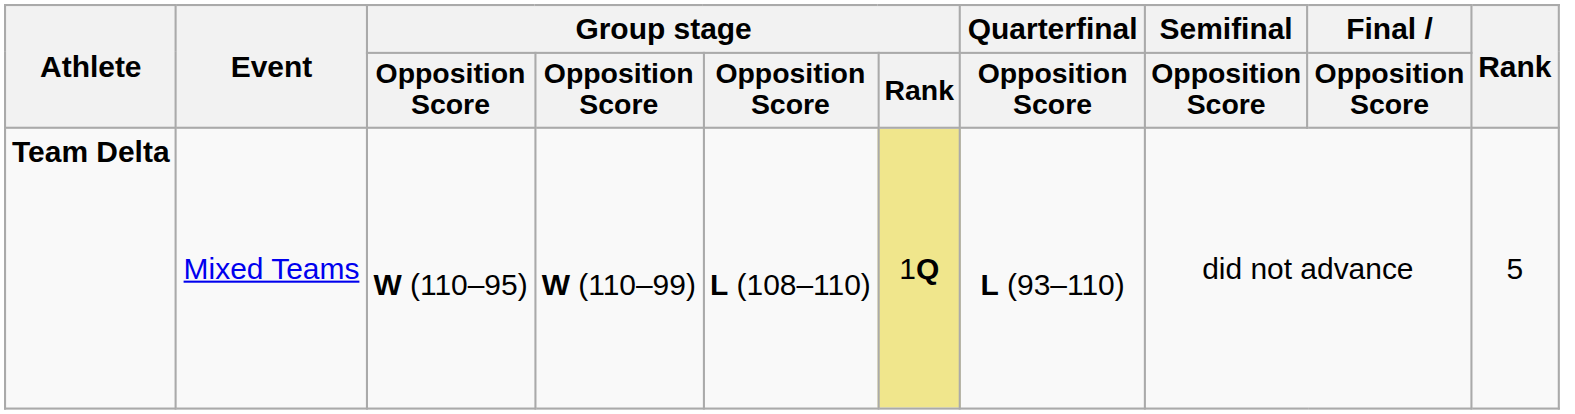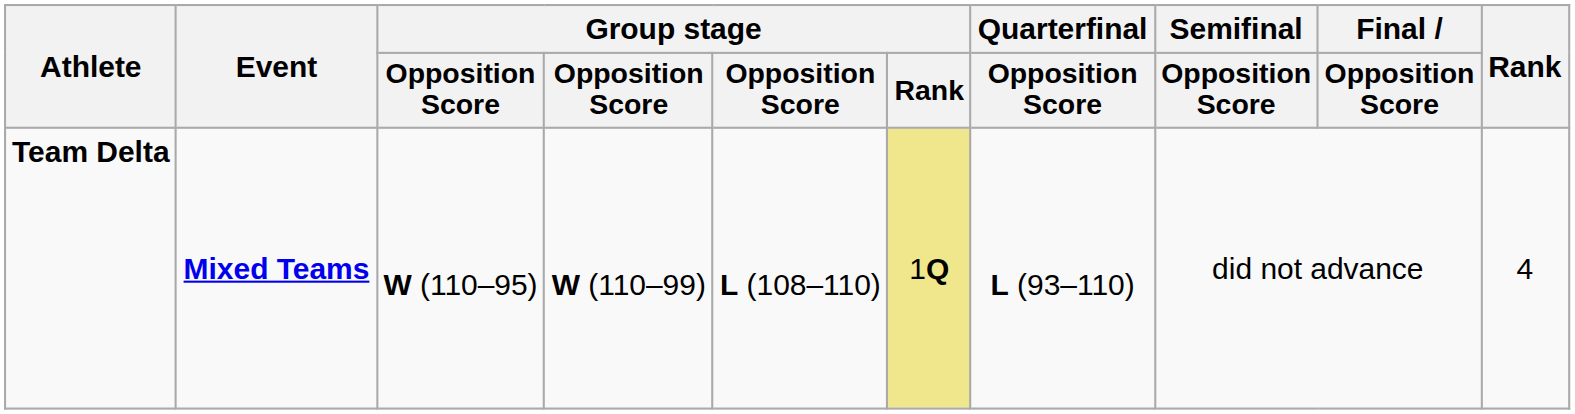 <table class="wikitable" style="font-size:90%">
 <tr>
 <th rowspan=2>Athlete</th>
 <th rowspan=2>Event</th>
 <th colspan=4>Group stage</th>
 <th>Quarterfinal</th>
 <th>Semifinal</th>
 <th>Final / </th>
 <th rowspan=2>Rank</th>
 </tr>
 <tr style="font-size:95%">
 <th>Opposition<br>Score</th>
 <th>Opposition<br>Score</th>
 <th>Opposition<br>Score</th>
 <th>Rank</th>
 <th>Opposition<br>Score</th>
 <th>Opposition<br>Score</th>
 <th>Opposition<br>Score</th>
 </tr>
 <tr align=center>
 <td align=left><strong>Team Delta</strong> <br><br><br><br><br><br><br><br></td>
-<td align=left><a href='#'>Mixed Teams</a></td>
+<td align=left><strong><a href='#'>Mixed Teams</a></strong></td>
 <td><br><strong>W</strong> (110–95)</td>
 <td><br><strong>W</strong> (110–99)</td>
 <td><br><strong>L</strong> (108–110)</td>
 <td style="background: khaki;">1<strong>Q</strong></td>
 <td><br><strong>L</strong> (93–110)</td>
 <td colspan=2>did not advance</td>
-<td>5</td>
+<td>4</td>
 </tr>
 </table>
